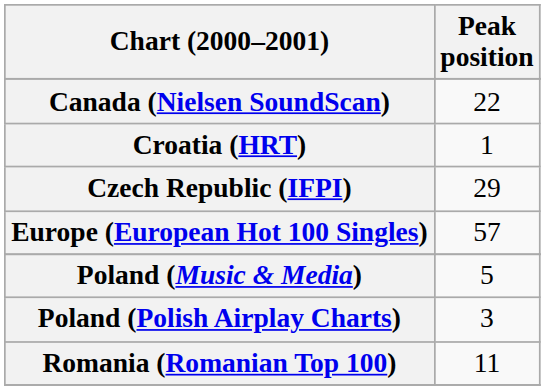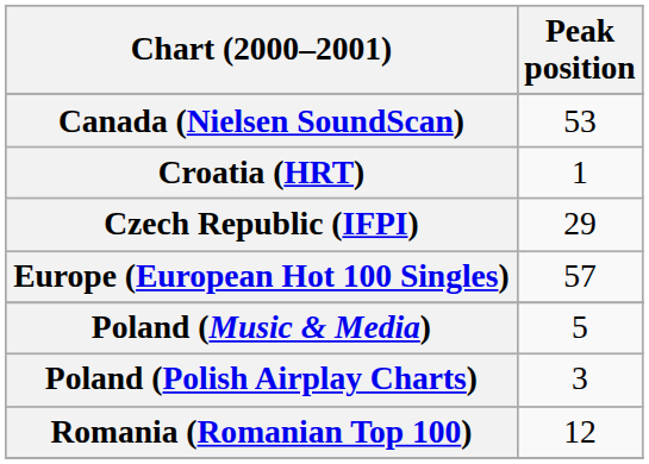 <table class="wikitable sortable plainrowheaders" style="text-align:center">
 <tr>
 <th scope="col">Chart (2000–2001)</th>
 <th scope="col">Peak<br>position</th>
 </tr>
 <tr>
 </tr>
 <tr>
 </tr>
 <tr>
 </tr>
 <tr>
 </tr>
 <tr>
 </tr>
 <tr>
 <th scope="row">Canada (<a href='#'>Nielsen SoundScan</a>)</th>
-<td align="center">22</td>
+<td align="center">53</td>
 </tr>
 <tr>
 <th scope="row">Croatia (<a href='#'>HRT</a>)</th>
 <td align="center">1</td>
 </tr>
 <tr>
 <th scope="row">Czech Republic (<a href='#'>IFPI</a>)</th>
 <td style="text-align:center;">29</td>
 </tr>
 <tr>
 <th scope="row">Europe (<a href='#'>European Hot 100 Singles</a>)</th>
 <td align="center">57</td>
 </tr>
 <tr>
 </tr>
 <tr>
 </tr>
 <tr>
 </tr>
 <tr>
 </tr>
 <tr>
 </tr>
 <tr>
 <th scope="row">Poland (<em><a href='#'>Music & Media</a></em>)</th>
 <td style="text-align:center;">5</td>
 </tr>
 <tr>
 <th scope="row">Poland (<a href='#'>Polish Airplay Charts</a>)</th>
 <td style="text-align:center;">3</td>
 </tr>
 <tr>
 <th scope="row">Romania (<a href='#'>Romanian Top 100</a>)</th>
-<td style="text-align:center;">11</td>
+<td style="text-align:center;">12</td>
 </tr>
 <tr>
 </tr>
 <tr>
 </tr>
 <tr>
 </tr>
 <tr>
 </tr>
 <tr>
 </tr>
 <tr>
 </tr>
 <tr>
 </tr>
 </table>
